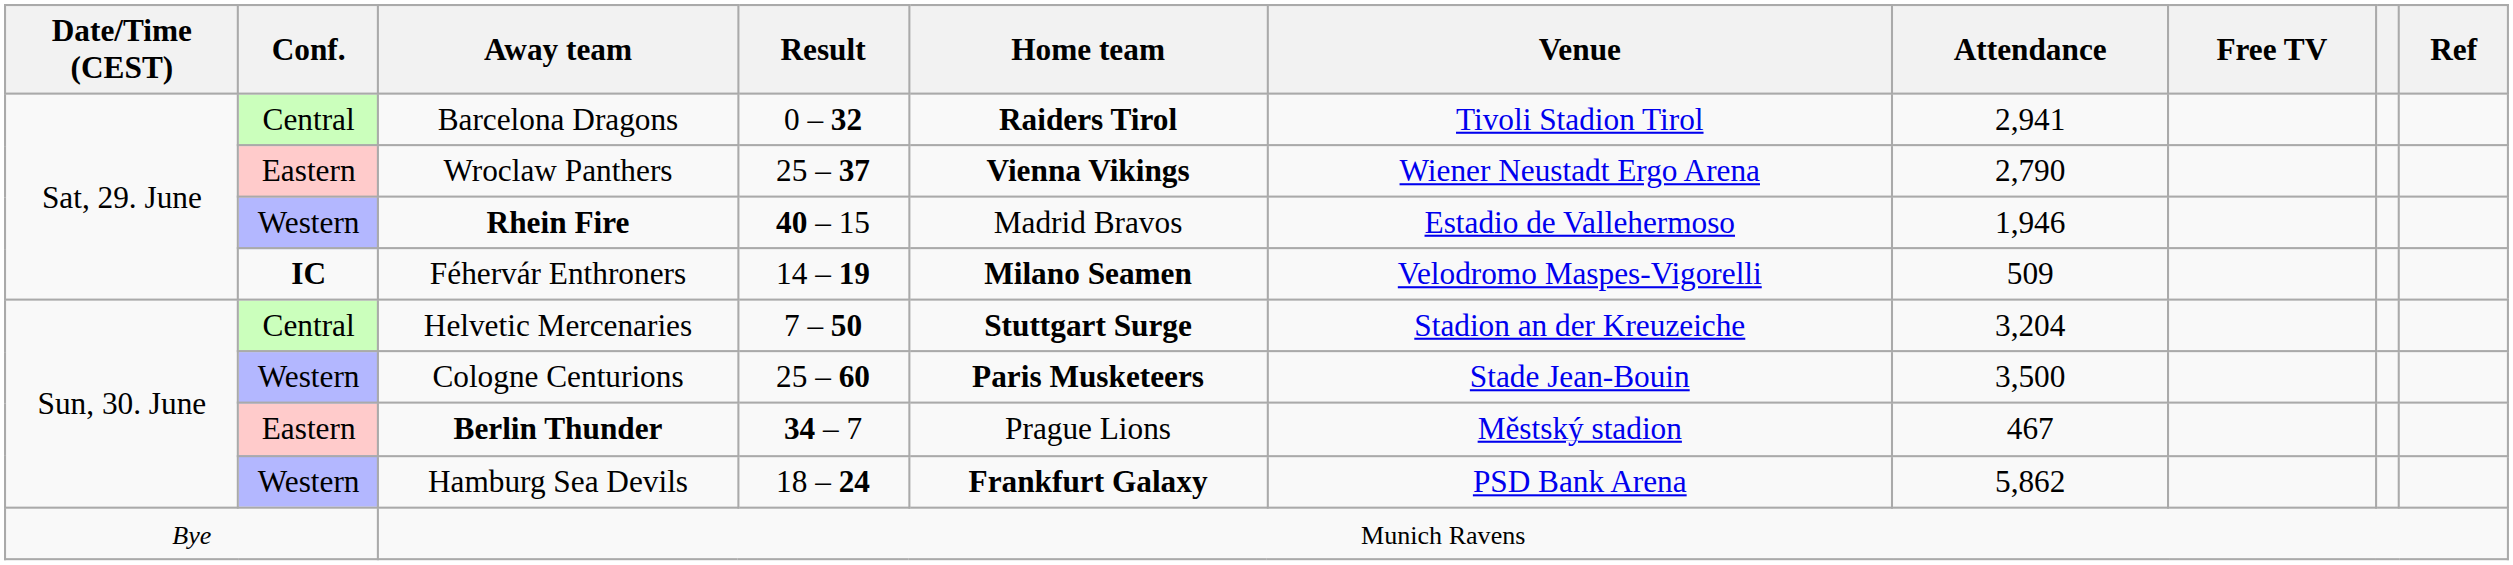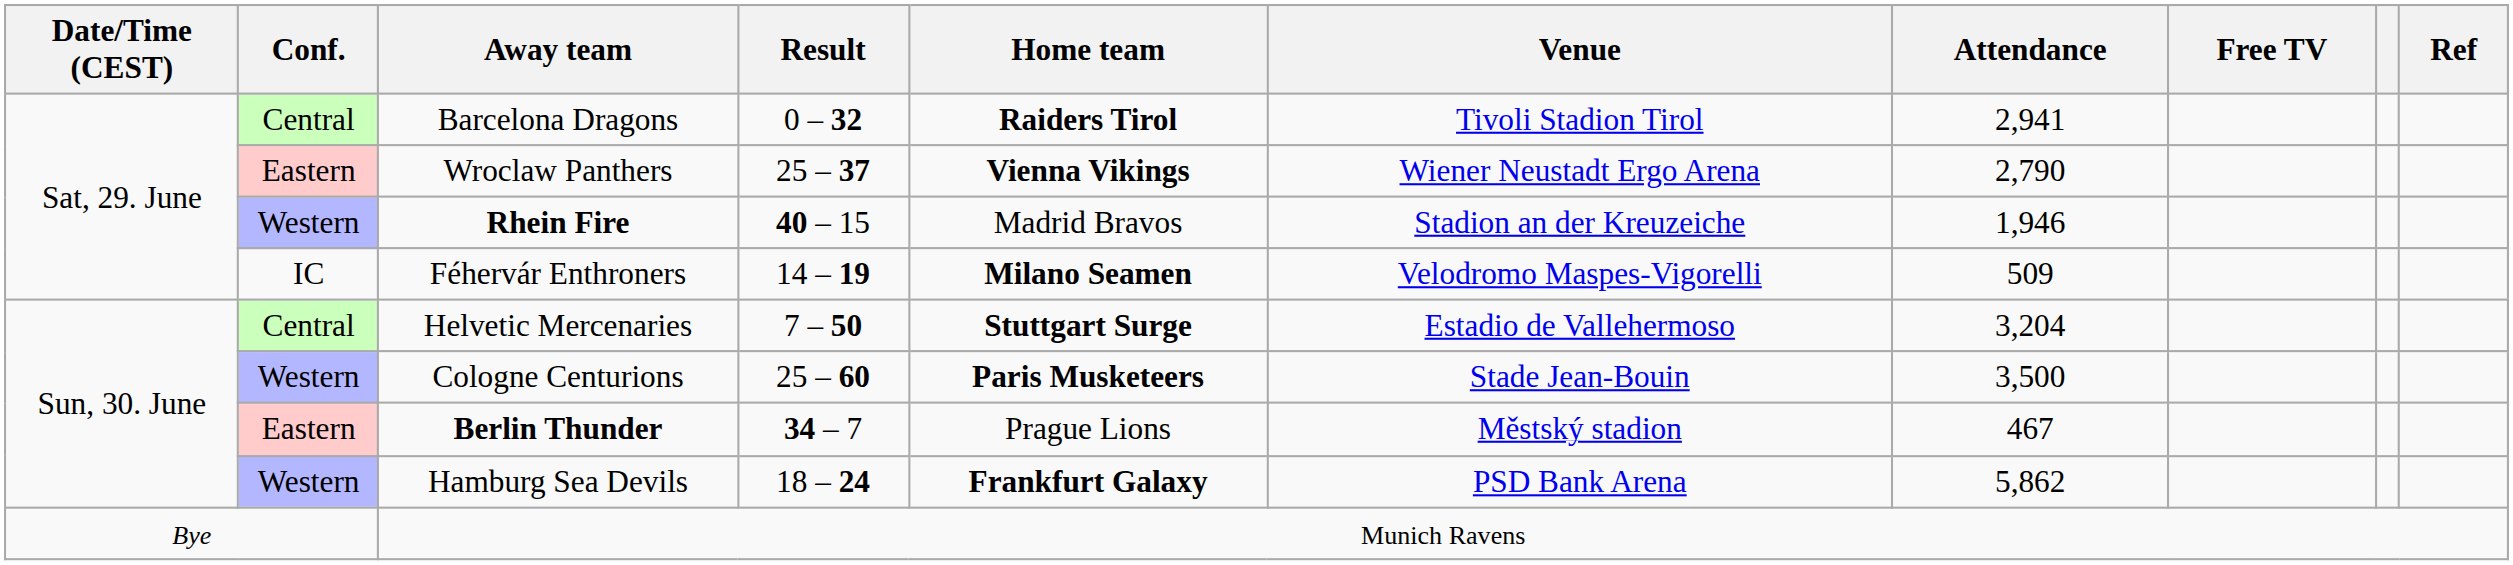 <table class="mw-collapsible wikitable" style="font-size:95%; text-align:center; width:80em">
 <tr>
 <th style="width:7em;">Date/Time (CEST)</th>
 <th style="width:4em;">Conf.</th>
 <th style="width:11em;">Away team</th>
 <th style="width:5em;">Result</th>
 <th style="width:11em;">Home team</th>
 <th>Venue</th>
 <th>Attendance</th>
 <th>Free TV</th>
 <th></th>
 <th style="width:3em;">Ref</th>
 </tr>
 <tr>
 <td rowspan="4">Sat, 29. June<br></td>
 <td style="background:#CBFFBC">Central</td>
 <td>Barcelona Dragons</td>
 <td>0 – <strong>32</strong></td>
 <td><strong>Raiders Tirol</strong></td>
 <td><a href='#'>Tivoli Stadion Tirol</a></td>
 <td>2,941</td>
 <td></td>
 <td></td>
 <td></td>
 </tr>
 <tr>
 <td style="background:#FFCBCB">Eastern</td>
 <td>Wroclaw Panthers</td>
 <td>25 – <strong>37</strong></td>
 <td><strong>Vienna Vikings</strong></td>
 <td><a href='#'>Wiener Neustadt Ergo Arena</a></td>
 <td>2,790</td>
 <td></td>
 <td></td>
 <td></td>
 </tr>
 <tr>
 <td style="background:#B3B7FF">Western</td>
 <td><strong>Rhein Fire</strong></td>
 <td><strong>40</strong> – 15</td>
 <td>Madrid Bravos</td>
-<td><a href='#'>Estadio de Vallehermoso</a></td>
+<td><a href='#'>Stadion an der Kreuzeiche</a></td>
 <td>1,946</td>
 <td></td>
 <td></td>
 <td></td>
 </tr>
 <tr>
-<td><strong>IC</strong></td>
+<td>IC</td>
 <td>Féhervár Enthroners</td>
 <td>14 – <strong>19</strong></td>
 <td><strong>Milano Seamen</strong></td>
 <td><a href='#'>Velodromo Maspes-Vigorelli</a></td>
 <td>509</td>
 <td></td>
 <td></td>
 </tr>
 <tr>
 <td rowspan="4">Sun, 30. June<br></td>
 <td style="background:#CBFFBC">Central</td>
 <td>Helvetic Mercenaries</td>
 <td>7 – <strong>50</strong></td>
 <td><strong>Stuttgart Surge</strong></td>
-<td><a href='#'>Stadion an der Kreuzeiche</a></td>
+<td><a href='#'>Estadio de Vallehermoso</a></td>
 <td>3,204</td>
 <td></td>
 <td></td>
 <td></td>
 </tr>
 <tr>
 <td style="background:#B3B7FF">Western</td>
 <td>Cologne Centurions</td>
 <td>25 – <strong>60</strong></td>
 <td><strong>Paris Musketeers</strong></td>
 <td><a href='#'>Stade Jean-Bouin</a></td>
 <td>3,500</td>
 <td></td>
 <td></td>
 <td></td>
 </tr>
 <tr>
 <td style="background:#FFCBCB">Eastern</td>
 <td><strong>Berlin Thunder</strong></td>
 <td><strong>34</strong> – 7</td>
 <td>Prague Lions</td>
 <td><a href='#'>Městský stadion</a></td>
 <td>467</td>
 <td></td>
 <td></td>
 <td></td>
 </tr>
 <tr>
 <td style="background:#B3B7FF">Western</td>
 <td>Hamburg Sea Devils</td>
 <td>18 – <strong>24</strong></td>
 <td><strong>Frankfurt Galaxy</strong></td>
 <td><a href='#'>PSD Bank Arena</a></td>
 <td>5,862</td>
 <td></td>
 <td></td>
 <td></td>
 </tr>
 <tr>
 <td colspan="2"><em><small>Bye</small></em></td>
 <td colspan="8"><small>Munich Ravens</small></td>
 </tr>
 </table>
